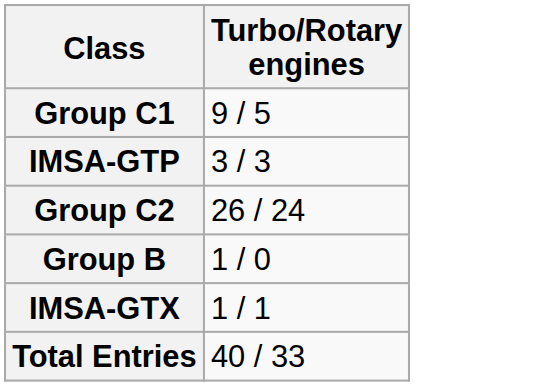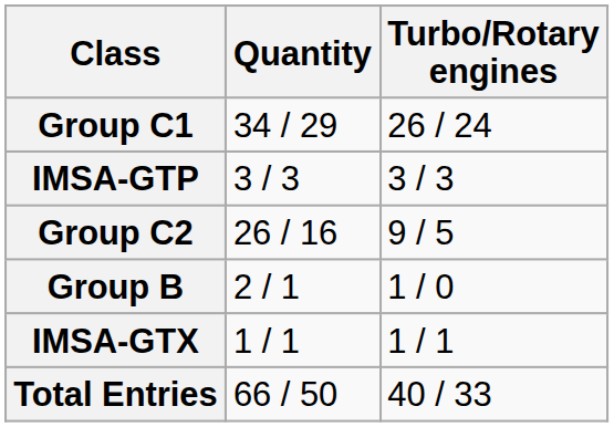 <table class="wikitable" style="font-size: 95%">
 <tr>
 <th>Class</th>
+<th>Quantity</th>
 <th>Turbo/Rotary<br>engines</th>
 </tr>
 <tr>
 <th>Group C1</th>
-<td>9 / 5</td>
+<td>34 / 29</td>
+<td>26 / 24</td>
 </tr>
 <tr>
 <th>IMSA-GTP</th>
 <td>3 / 3</td>
+<td>3 / 3</td>
 </tr>
 <tr>
 <th>Group C2</th>
-<td>26 / 24</td>
+<td>26 / 16</td>
+<td>9 / 5</td>
 </tr>
 <tr>
 <th>Group B</th>
+<td>2 / 1</td>
 <td>1 / 0</td>
 </tr>
 <tr>
 <th>IMSA-GTX</th>
 <td>1 / 1</td>
+<td>1 / 1</td>
 </tr>
 <tr>
 <th>Total Entries</th>
+<td>66 / 50</td>
 <td>40 / 33</td>
 </tr>
 </table>
